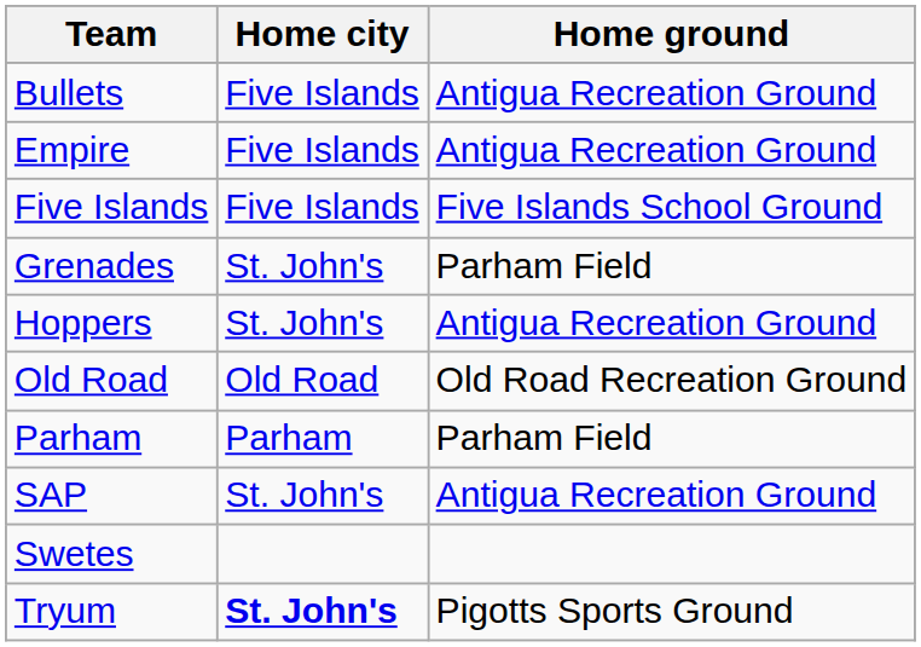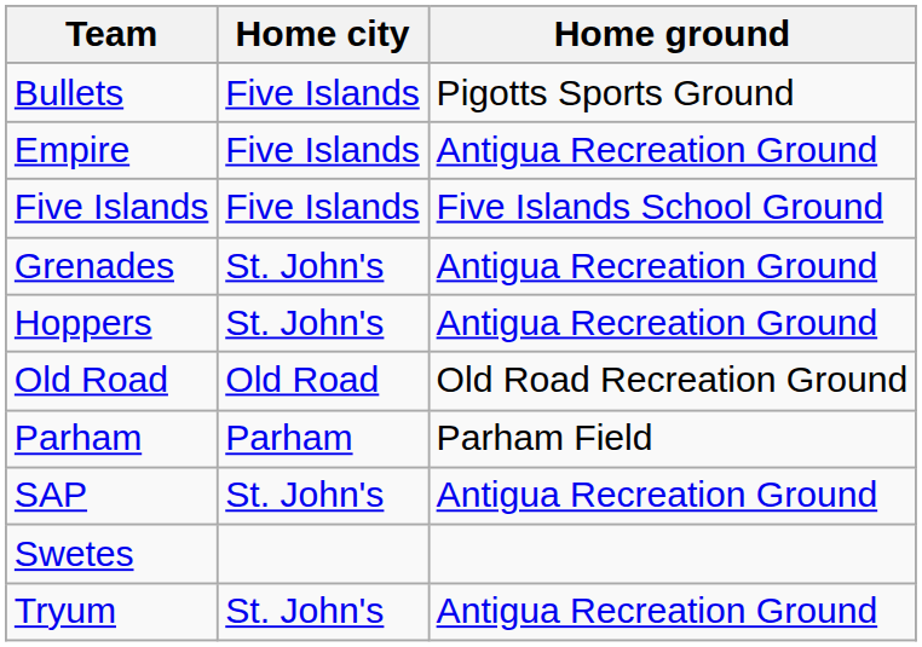 <table class="wikitable sortable">
 <tr>
 <th>Team</th>
 <th>Home city</th>
 <th>Home ground</th>
 </tr>
 <tr>
 <td><a href='#'>Bullets</a></td>
 <td><a href='#'>Five Islands</a></td>
-<td><a href='#'>Antigua Recreation Ground</a></td>
+<td>Pigotts Sports Ground</td>
 </tr>
 <tr>
 <td><a href='#'>Empire</a></td>
 <td><a href='#'>Five Islands</a></td>
 <td><a href='#'>Antigua Recreation Ground</a></td>
 </tr>
 <tr>
 <td><a href='#'>Five Islands</a></td>
 <td><a href='#'>Five Islands</a></td>
 <td><a href='#'>Five Islands School Ground</a></td>
 </tr>
 <tr>
 <td><a href='#'>Grenades</a></td>
 <td><a href='#'>St. John's</a></td>
-<td>Parham Field</td>
+<td><a href='#'>Antigua Recreation Ground</a></td>
 </tr>
 <tr>
 <td><a href='#'>Hoppers</a></td>
 <td><a href='#'>St. John's</a></td>
 <td><a href='#'>Antigua Recreation Ground</a></td>
 </tr>
 <tr>
 <td><a href='#'>Old Road</a></td>
 <td><a href='#'>Old Road</a></td>
 <td>Old Road Recreation Ground</td>
 </tr>
 <tr>
 <td><a href='#'>Parham</a></td>
 <td><a href='#'>Parham</a></td>
 <td>Parham Field</td>
 </tr>
 <tr>
 <td><a href='#'>SAP</a></td>
 <td><a href='#'>St. John's</a></td>
 <td><a href='#'>Antigua Recreation Ground</a></td>
 </tr>
 <tr>
 <td><a href='#'>Swetes</a></td>
 <td></td>
 <td></td>
 </tr>
 <tr>
 <td><a href='#'>Tryum</a></td>
-<td><strong><a href='#'>St. John's</a></strong></td>
-<td>Pigotts Sports Ground</td>
+<td><a href='#'>St. John's</a></td>
+<td><a href='#'>Antigua Recreation Ground</a></td>
 </tr>
 </table>
